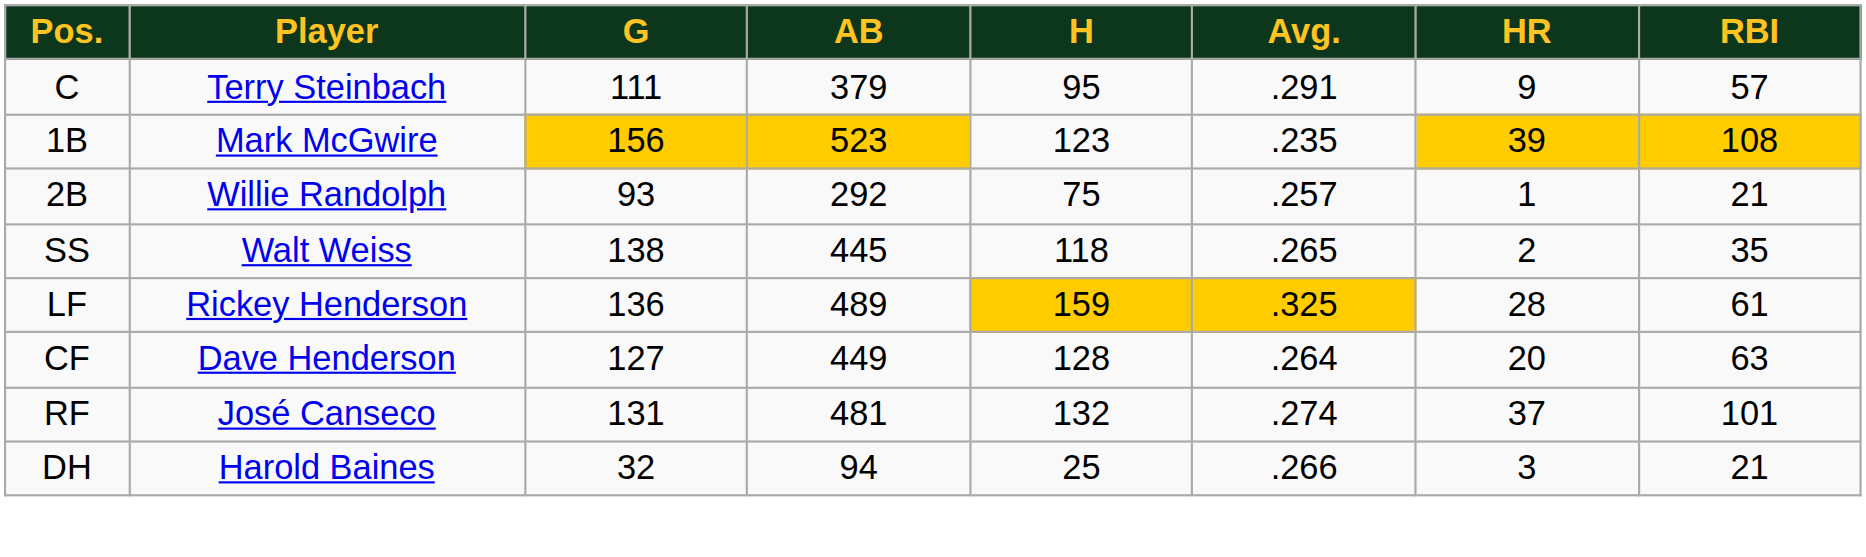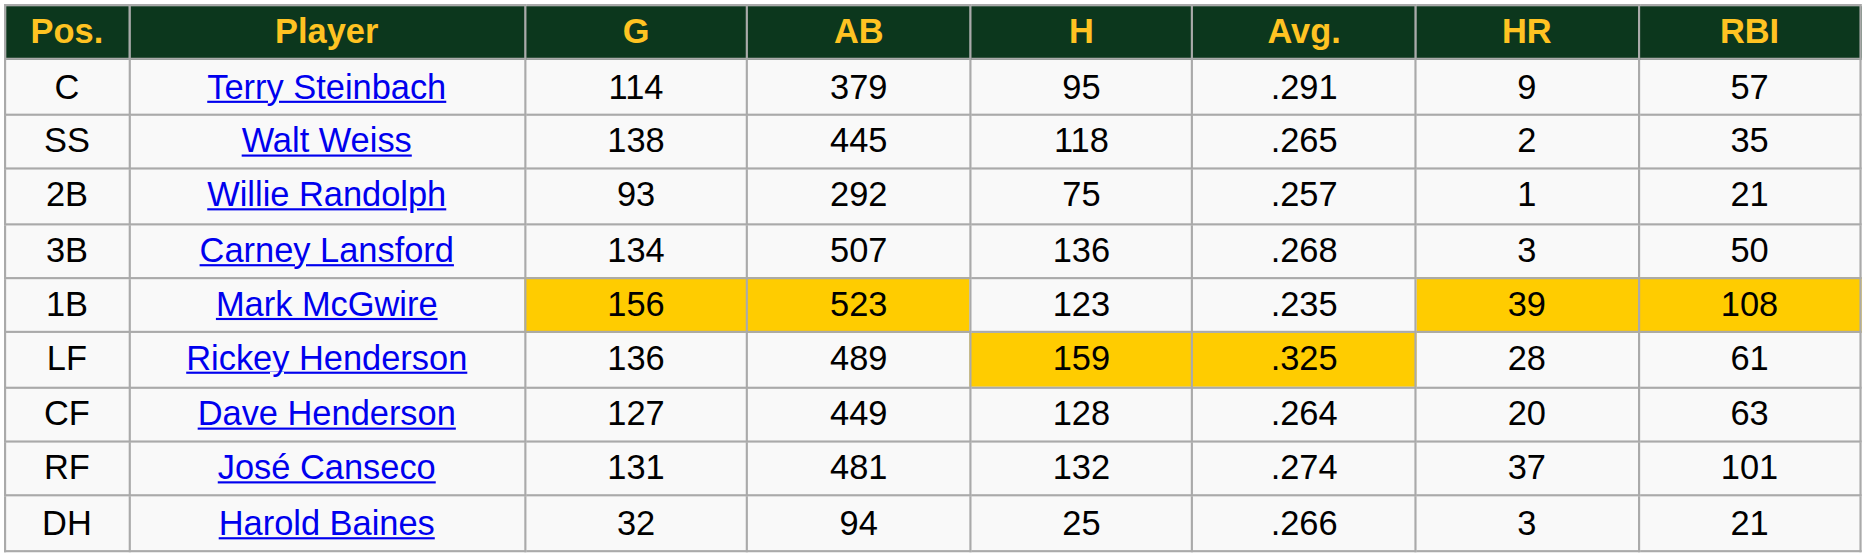 <table class="wikitable sortable">
 <tr>
 <th style="background:#0C371D;color:#ffc322;" width="5%">Pos.</th>
 <th style="background:#0C371D;color:#ffc322;" width="16%">Player</th>
 <th style="background:#0C371D;color:#ffc322;" width="9%">G</th>
 <th style="background:#0C371D;color:#ffc322;" width="9%">AB</th>
 <th style="background:#0C371D;color:#ffc322;" width="9%">H</th>
 <th style="background:#0C371D;color:#ffc322;" width="9%">Avg.</th>
 <th style="background:#0C371D;color:#ffc322;" width="9%">HR</th>
 <th style="background:#0C371D;color:#ffc322;" width="9%">RBI</th>
 </tr>
 <tr align="center">
 <td>C</td>
 <td><a href='#'>Terry Steinbach</a></td>
-<td>111</td>
+<td>114</td>
 <td>379</td>
 <td>95</td>
 <td>.291</td>
 <td>9</td>
 <td>57</td>
 </tr>
 <tr align="center">
-<td>1B</td>
-<td><a href='#'>Mark McGwire</a></td>
-<td bgcolor="#FFCC00">156</td>
-<td bgcolor="#FFCC00">523</td>
-<td>123</td>
-<td>.235</td>
-<td bgcolor="#FFCC00">39</td>
-<td bgcolor="#FFCC00">108</td>
+<td>SS</td>
+<td><a href='#'>Walt Weiss</a></td>
+<td>138</td>
+<td>445</td>
+<td>118</td>
+<td>.265</td>
+<td>2</td>
+<td>35</td>
 </tr>
 <tr align="center">
 <td>2B</td>
 <td><a href='#'>Willie Randolph</a></td>
 <td>93</td>
 <td>292</td>
 <td>75</td>
 <td>.257</td>
 <td>1</td>
 <td>21</td>
 </tr>
 <tr align="center">
-<td>SS</td>
-<td><a href='#'>Walt Weiss</a></td>
-<td>138</td>
-<td>445</td>
-<td>118</td>
-<td>.265</td>
-<td>2</td>
-<td>35</td>
+<td>3B</td>
+<td><a href='#'>Carney Lansford</a></td>
+<td>134</td>
+<td>507</td>
+<td>136</td>
+<td>.268</td>
+<td>3</td>
+<td>50</td>
+</tr>
+<tr align="center">
+<td>1B</td>
+<td><a href='#'>Mark McGwire</a></td>
+<td bgcolor="#FFCC00">156</td>
+<td bgcolor="#FFCC00">523</td>
+<td>123</td>
+<td>.235</td>
+<td bgcolor="#FFCC00">39</td>
+<td bgcolor="#FFCC00">108</td>
 </tr>
 <tr align="center">
 <td>LF</td>
 <td><a href='#'>Rickey Henderson</a></td>
 <td>136</td>
 <td>489</td>
 <td bgcolor="#FFCC00">159</td>
 <td bgcolor="#FFCC00">.325</td>
 <td>28</td>
 <td>61</td>
 </tr>
 <tr align="center">
 <td>CF</td>
 <td><a href='#'>Dave Henderson</a></td>
 <td>127</td>
 <td>449</td>
 <td>128</td>
 <td>.264</td>
 <td>20</td>
 <td>63</td>
 </tr>
 <tr align="center">
 <td>RF</td>
 <td><a href='#'>José Canseco</a></td>
 <td>131</td>
 <td>481</td>
 <td>132</td>
 <td>.274</td>
 <td>37</td>
 <td>101</td>
 </tr>
 <tr align="center">
 <td>DH</td>
 <td><a href='#'>Harold Baines</a></td>
 <td>32</td>
 <td>94</td>
 <td>25</td>
 <td>.266</td>
 <td>3</td>
 <td>21</td>
 </tr>
 </table>
